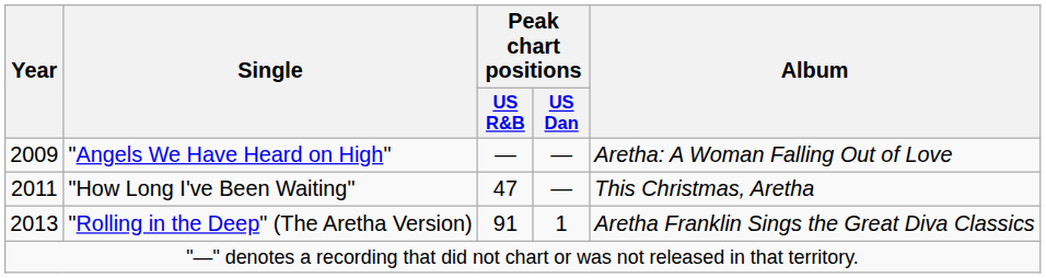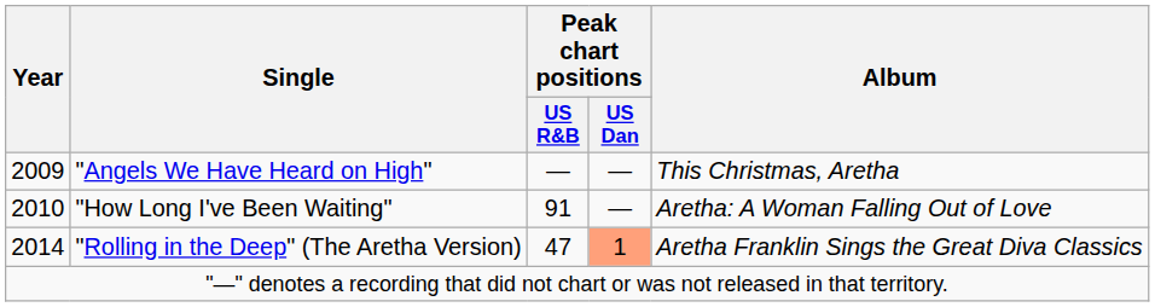 <table class="wikitable" style="text-align:center;">
 <tr>
 <th rowspan="2">Year</th>
 <th rowspan="2">Single</th>
 <th colspan="2">Peak chart positions</th>
 <th rowspan="2">Album</th>
 </tr>
 <tr style="font-size:smaller;">
 <th width="35"><a href='#'>US<br>R&B</a><br></th>
 <th width="35"><a href='#'>US<br>Dan</a><br></th>
 </tr>
 <tr>
 <td>2009</td>
 <td style="text-align:left;">"<a href='#'>Angels We Have Heard on High</a>"</td>
 <td>—</td>
 <td>—</td>
+<td style="text-align:left;"><em>This Christmas, Aretha</em></td>
+</tr>
+<tr>
+<td>2010</td>
+<td style="text-align:left;">"How Long I've Been Waiting"</td>
+<td>91</td>
+<td>—</td>
 <td style="text-align:left;"><em>Aretha: A Woman Falling Out of Love</em></td>
 </tr>
 <tr>
-<td>2011</td>
-<td style="text-align:left;">"How Long I've Been Waiting"</td>
+<td>2014</td>
+<td style="text-align:left;">"<a href='#'>Rolling in the Deep</a>" (The Aretha Version)</td>
 <td>47</td>
-<td>—</td>
-<td style="text-align:left;"><em>This Christmas, Aretha</em></td>
-</tr>
-<tr>
-<td>2013</td>
-<td style="text-align:left;">"<a href='#'>Rolling in the Deep</a>" (The Aretha Version)</td>
-<td>91</td>
-<td>1</td>
+<td style="background: lightsalmon;">1</td>
 <td style="text-align:left;"><em>Aretha Franklin Sings the Great Diva Classics</em></td>
 </tr>
 <tr>
 <td colspan="15" style="font-size:90%">"—" denotes a recording that did not chart or was not released in that territory.</td>
 </tr>
 </table>
